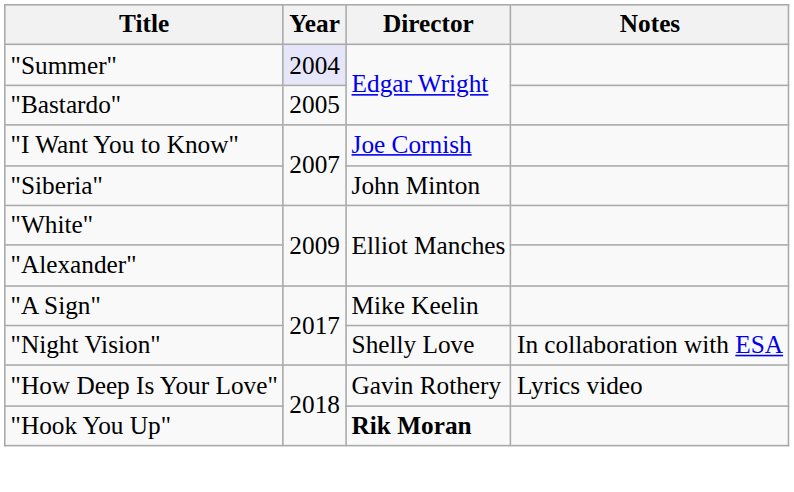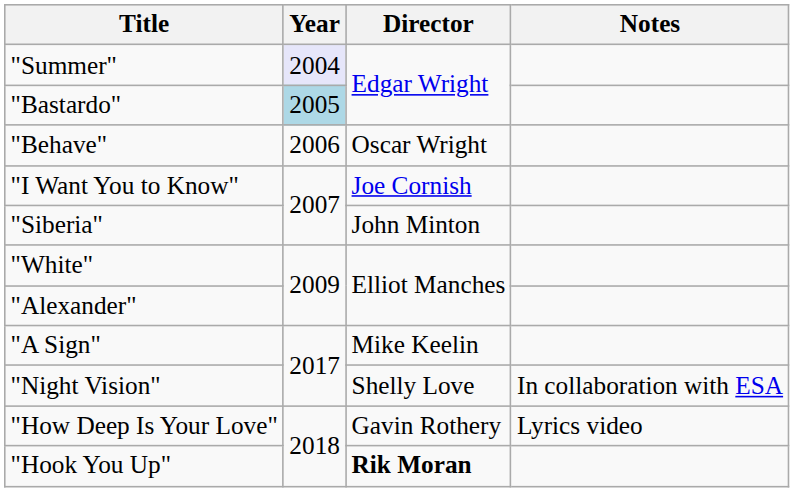 <table class="wikitable sortable plainrowheaders">
 <tr>
 <th style="text-align:center;">Title</th>
 <th style="text-align:center;">Year</th>
 <th style="text-align:center;">Director</th>
 <th class="unsortable" style="text-align:center;">Notes</th>
 </tr>
 <tr>
 <td>"Summer"</td>
 <td style="background: lavender; text-align:center;">2004</td>
 <td rowspan="2"><a href='#'>Edgar Wright</a></td>
 <td></td>
 </tr>
 <tr>
 <td>"Bastardo"</td>
-<td style="text-align:center;">2005</td>
+<td style="background: lightblue; text-align:center;">2005</td>
+<td></td>
+</tr>
+<tr>
+<td>"Behave"</td>
+<td style="text-align:center;">2006</td>
+<td>Oscar Wright</td>
 <td></td>
 </tr>
 <tr>
 <td>"I Want You to Know"</td>
 <td rowspan="2" style="text-align:center;">2007</td>
 <td><a href='#'>Joe Cornish</a></td>
 <td></td>
 </tr>
 <tr>
 <td>"Siberia"</td>
 <td>John Minton</td>
 <td></td>
 </tr>
 <tr>
 <td>"White"</td>
 <td rowspan="2" style="text-align:center;">2009</td>
 <td rowspan="2">Elliot Manches</td>
 <td></td>
 </tr>
 <tr>
 <td>"Alexander"</td>
 <td></td>
 </tr>
 <tr>
 <td>"A Sign"</td>
 <td rowspan="2" style="text-align:center;">2017</td>
 <td>Mike Keelin</td>
 <td></td>
 </tr>
 <tr>
 <td>"Night Vision"</td>
 <td>Shelly Love</td>
 <td>In collaboration with <a href='#'>ESA</a></td>
 </tr>
 <tr>
 <td>"How Deep Is Your Love"</td>
 <td rowspan="2" style="text-align:center;">2018</td>
 <td>Gavin Rothery</td>
 <td>Lyrics video</td>
 </tr>
 <tr>
 <td>"Hook You Up"</td>
 <td><strong>Rik Moran</strong></td>
 <td></td>
 </tr>
 </table>
